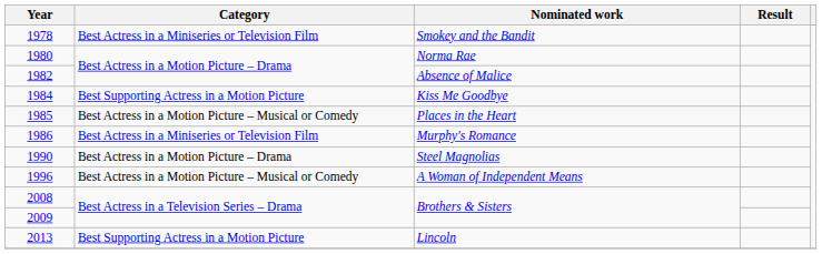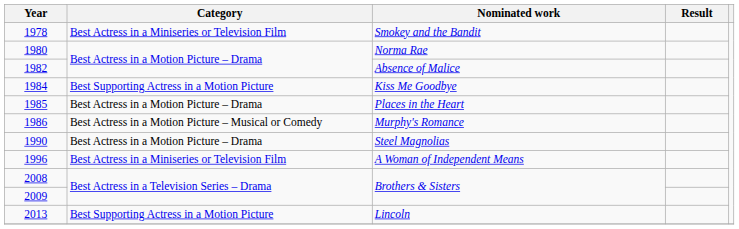 <table class=wikitable>
 <tr>
 <th scope="col" style="width:5em;">Year</th>
 <th scope="col" style="width:26em;">Category</th>
 <th scope="col" style="width:25em;">Nominated work</th>
 <th scope="col" style="width:5em;">Result</th>
 <th></th>
 </tr>
 <tr>
 <td style="text-align:center;"><a href='#'>1978</a></td>
 <td><a href='#'>Best Actress in a Miniseries or Television Film</a></td>
 <td><em><a href='#'>Smokey and the Bandit</a></em></td>
 <td></td>
 <td rowspan=11></td>
 </tr>
 <tr>
 <td style="text-align:center;"><a href='#'>1980</a></td>
 <td rowspan=2><a href='#'>Best Actress in a Motion Picture – Drama</a></td>
 <td><em><a href='#'>Norma Rae</a></em></td>
 <td></td>
 </tr>
 <tr>
 <td style="text-align:center;"><a href='#'>1982</a></td>
 <td><em><a href='#'>Absence of Malice</a></em></td>
 <td></td>
 </tr>
 <tr>
 <td style="text-align:center;"><a href='#'>1984</a></td>
 <td><a href='#'>Best Supporting Actress in a Motion Picture</a></td>
 <td><em><a href='#'>Kiss Me Goodbye</a></em></td>
 <td></td>
 </tr>
 <tr>
 <td style="text-align:center;"><a href='#'>1985</a></td>
-<td>Best Actress in a Motion Picture – Musical or Comedy</td>
+<td>Best Actress in a Motion Picture – Drama</td>
 <td><em><a href='#'>Places in the Heart</a></em></td>
 <td></td>
 </tr>
 <tr>
 <td style="text-align:center;"><a href='#'>1986</a></td>
-<td><a href='#'>Best Actress in a Miniseries or Television Film</a></td>
+<td>Best Actress in a Motion Picture – Musical or Comedy</td>
 <td><em><a href='#'>Murphy's Romance</a></em></td>
 <td></td>
 </tr>
 <tr>
 <td style="text-align:center;"><a href='#'>1990</a></td>
 <td>Best Actress in a Motion Picture – Drama</td>
 <td><em><a href='#'>Steel Magnolias</a></em></td>
 <td></td>
 </tr>
 <tr>
 <td style="text-align:center;"><a href='#'>1996</a></td>
-<td>Best Actress in a Motion Picture – Musical or Comedy</td>
+<td><a href='#'>Best Actress in a Miniseries or Television Film</a></td>
 <td><em><a href='#'>A Woman of Independent Means</a></em></td>
 <td></td>
 </tr>
 <tr>
 <td style="text-align:center;"><a href='#'>2008</a></td>
 <td rowspan=2><a href='#'>Best Actress in a Television Series – Drama</a></td>
 <td rowspan=2><em><a href='#'>Brothers & Sisters</a></em></td>
 <td></td>
 </tr>
 <tr>
 <td style="text-align:center;"><a href='#'>2009</a></td>
 <td></td>
 </tr>
 <tr>
 <td style="text-align:center;"><a href='#'>2013</a></td>
 <td><a href='#'>Best Supporting Actress in a Motion Picture</a></td>
 <td><em><a href='#'>Lincoln</a></em></td>
 <td></td>
 </tr>
 <tr>
 </tr>
 </table>
